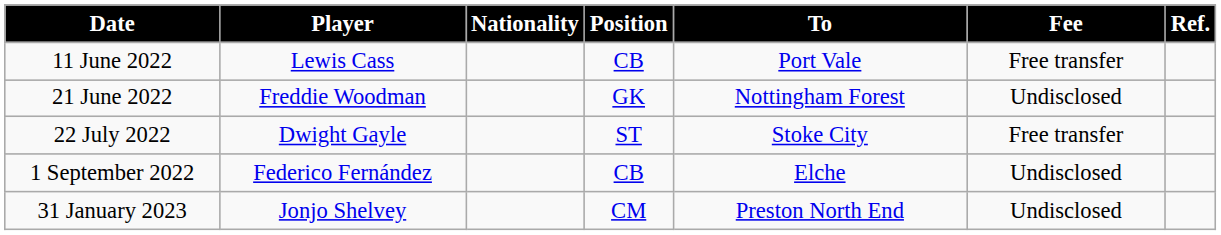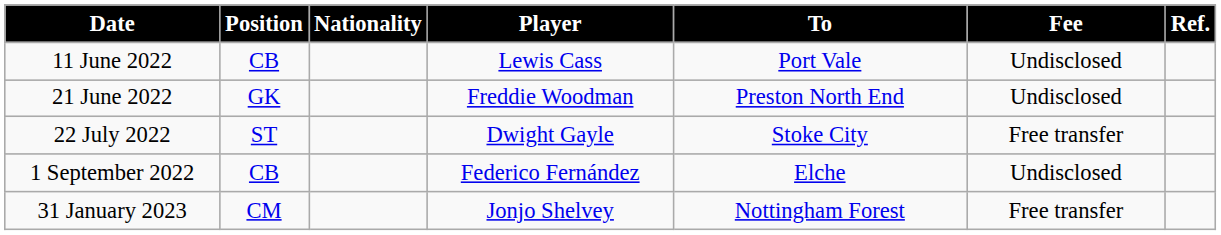 <table class="wikitable" style="text-align:center;font-size:90%">
 <tr>
 <th style="background:black;color:#FFFFFF;width:130px">Date</th>
+<th style="background:black;color:#FFFFFF;width:50px">Position</th>
+<th style="background:black;color:#FFFFFF;width:50px">Nationality</th>
 <th style="background:black;color:#FFFFFF;width:150px">Player</th>
-<th style="background:black;color:#FFFFFF;width:50px">Nationality</th>
-<th style="background:black;color:#FFFFFF;width:50px">Position</th>
 <th style="background:black;color:#FFFFFF;width:180px">To</th>
 <th style="background:black;color:#FFFFFF;width:120px">Fee</th>
 <th style="background:black;color:#FFFFFF;width:25px">Ref.</th>
 </tr>
 <tr>
 <td>11 June 2022</td>
+<td><a href='#'>CB</a></td>
+<td></td>
 <td><a href='#'>Lewis Cass</a></td>
-<td></td>
-<td><a href='#'>CB</a></td>
 <td> <a href='#'>Port Vale</a></td>
-<td>Free transfer</td>
+<td>Undisclosed</td>
 <td></td>
 </tr>
 <tr>
 <td>21 June 2022</td>
+<td><a href='#'>GK</a></td>
+<td></td>
 <td><a href='#'>Freddie Woodman</a></td>
-<td></td>
-<td><a href='#'>GK</a></td>
-<td> <a href='#'>Nottingham Forest</a></td>
+<td> <a href='#'>Preston North End</a></td>
 <td>Undisclosed</td>
 <td></td>
 </tr>
 <tr>
 <td>22 July 2022</td>
+<td><a href='#'>ST</a></td>
+<td></td>
 <td><a href='#'>Dwight Gayle</a></td>
-<td></td>
-<td><a href='#'>ST</a></td>
 <td> <a href='#'>Stoke City</a></td>
 <td>Free transfer</td>
 <td></td>
 </tr>
 <tr>
 <td>1 September 2022</td>
+<td><a href='#'>CB</a></td>
+<td></td>
 <td><a href='#'>Federico Fernández</a></td>
-<td></td>
-<td><a href='#'>CB</a></td>
 <td> <a href='#'>Elche</a></td>
 <td>Undisclosed</td>
 <td></td>
 </tr>
 <tr>
 <td>31 January 2023</td>
+<td><a href='#'>CM</a></td>
+<td></td>
 <td><a href='#'>Jonjo Shelvey</a></td>
-<td></td>
-<td><a href='#'>CM</a></td>
-<td> <a href='#'>Preston North End</a></td>
-<td>Undisclosed</td>
+<td> <a href='#'>Nottingham Forest</a></td>
+<td>Free transfer</td>
 <td></td>
 </tr>
 </table>
